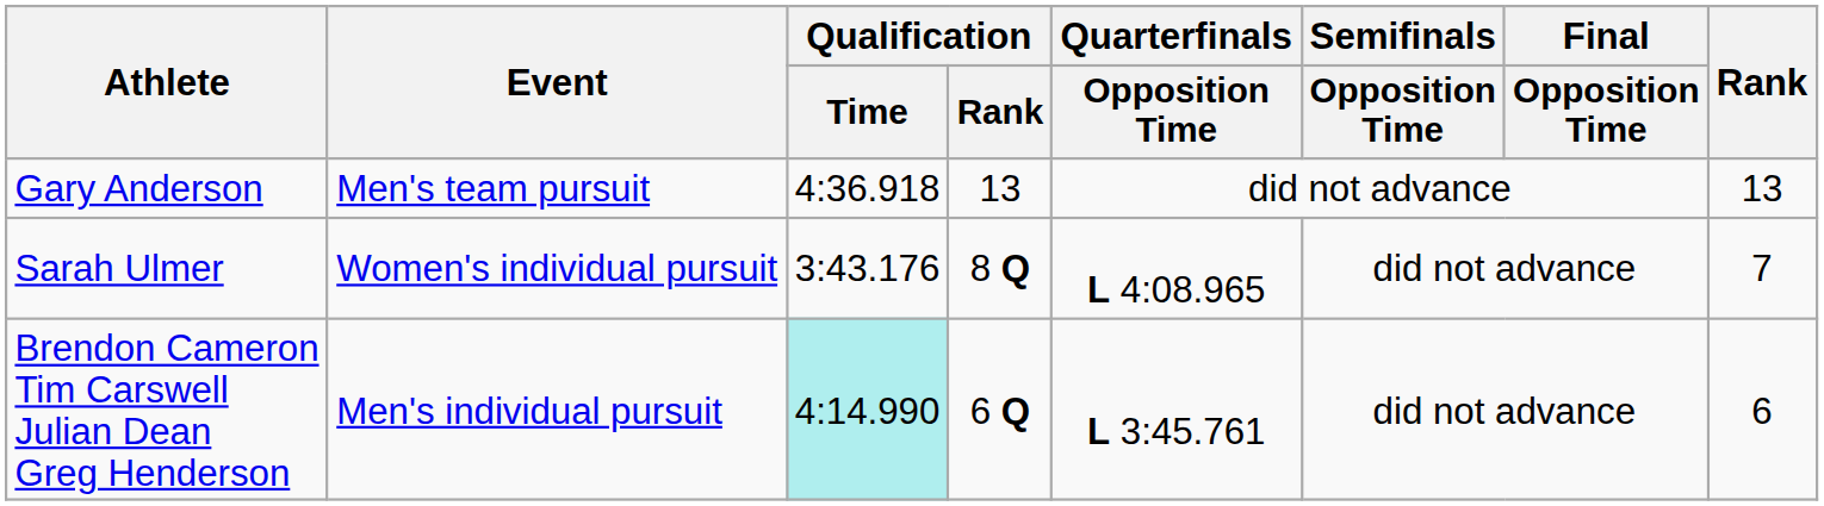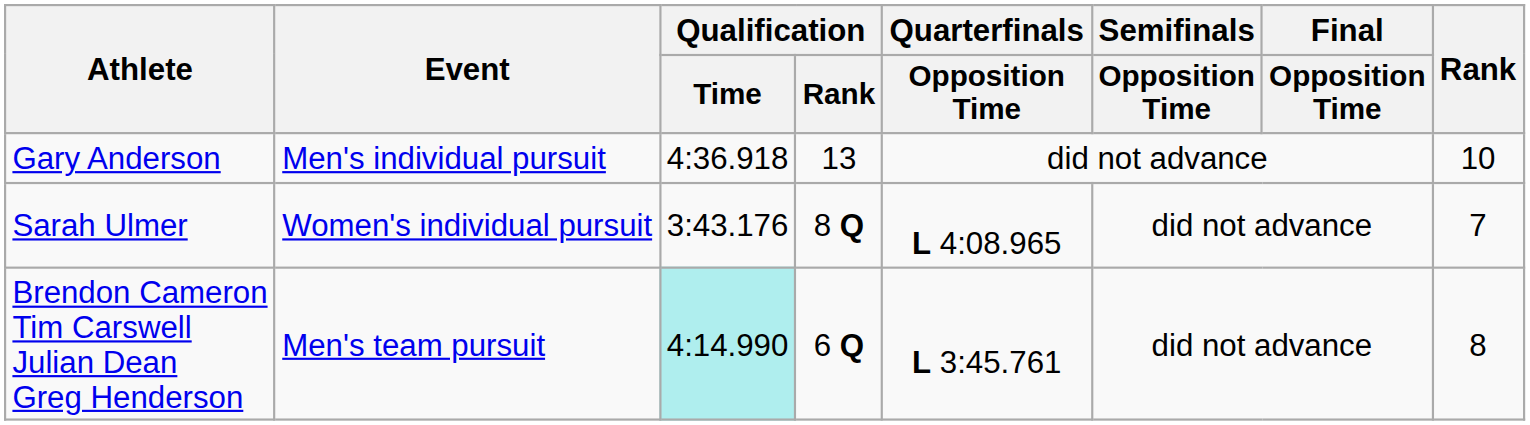 <table class="wikitable" style="font-size:90%;text-align:center;">
 <tr>
 <th rowspan=2>Athlete</th>
 <th rowspan=2>Event</th>
 <th colspan=2>Qualification</th>
 <th>Quarterfinals</th>
 <th>Semifinals</th>
 <th>Final</th>
 <th rowspan=2>Rank</th>
 </tr>
 <tr style="font-size:95%">
 <th>Time</th>
 <th>Rank</th>
 <th>Opposition<br>Time</th>
 <th>Opposition<br>Time</th>
 <th>Opposition<br>Time</th>
 </tr>
 <tr>
 <td align=left><a href='#'>Gary Anderson</a></td>
-<td align=left><a href='#'>Men's team pursuit</a></td>
+<td align=left><a href='#'>Men's individual pursuit</a></td>
 <td>4:36.918</td>
 <td>13</td>
 <td colspan=3>did not advance</td>
-<td>13</td>
+<td>10</td>
 </tr>
 <tr>
 <td align=left><a href='#'>Sarah Ulmer</a></td>
 <td align=left><a href='#'>Women's individual pursuit</a></td>
 <td>3:43.176</td>
 <td>8 <strong>Q</strong></td>
 <td><br><strong>L</strong> 4:08.965</td>
 <td colspan=2>did not advance</td>
 <td>7</td>
 </tr>
 <tr>
 <td align=left><a href='#'>Brendon Cameron</a><br><a href='#'>Tim Carswell</a><br><a href='#'>Julian Dean</a><br><a href='#'>Greg Henderson</a></td>
-<td align=left><a href='#'>Men's individual pursuit</a></td>
+<td align=left><a href='#'>Men's team pursuit</a></td>
 <td style="background: paleturquoise;">4:14.990</td>
 <td>6 <strong>Q</strong></td>
 <td><br><strong>L</strong> 3:45.761</td>
 <td colspan=2>did not advance</td>
-<td>6</td>
+<td>8</td>
 </tr>
 </table>
